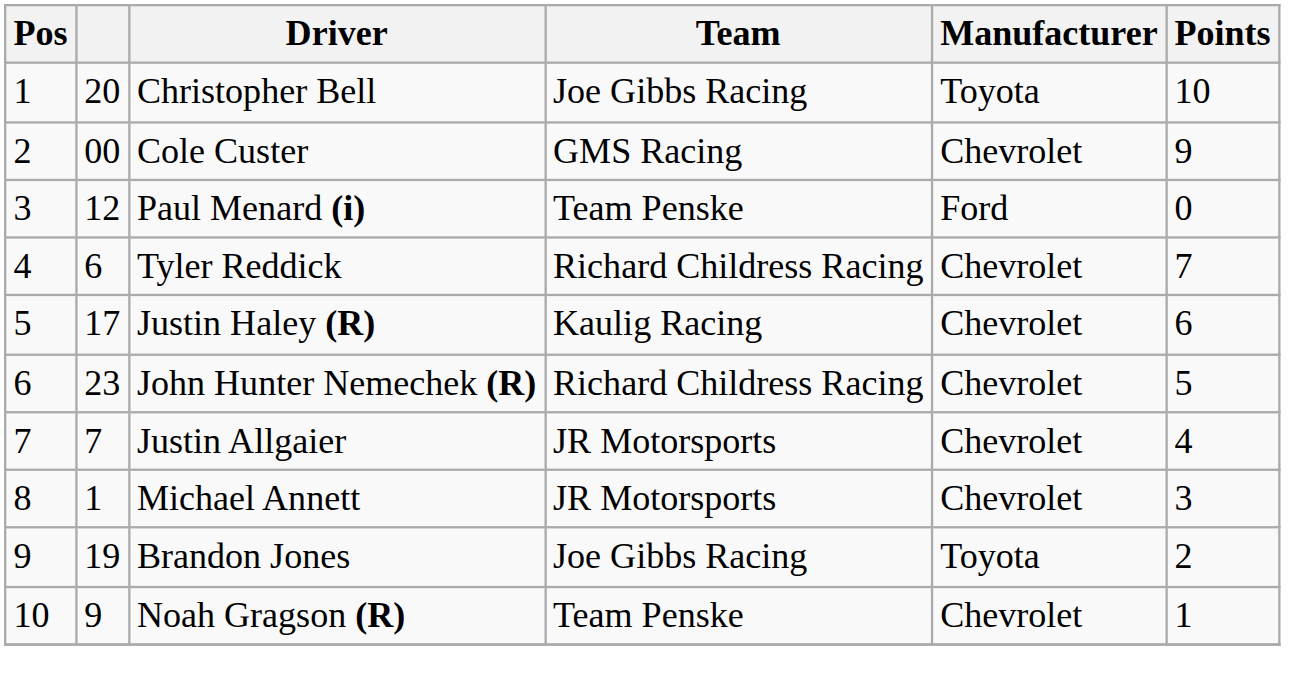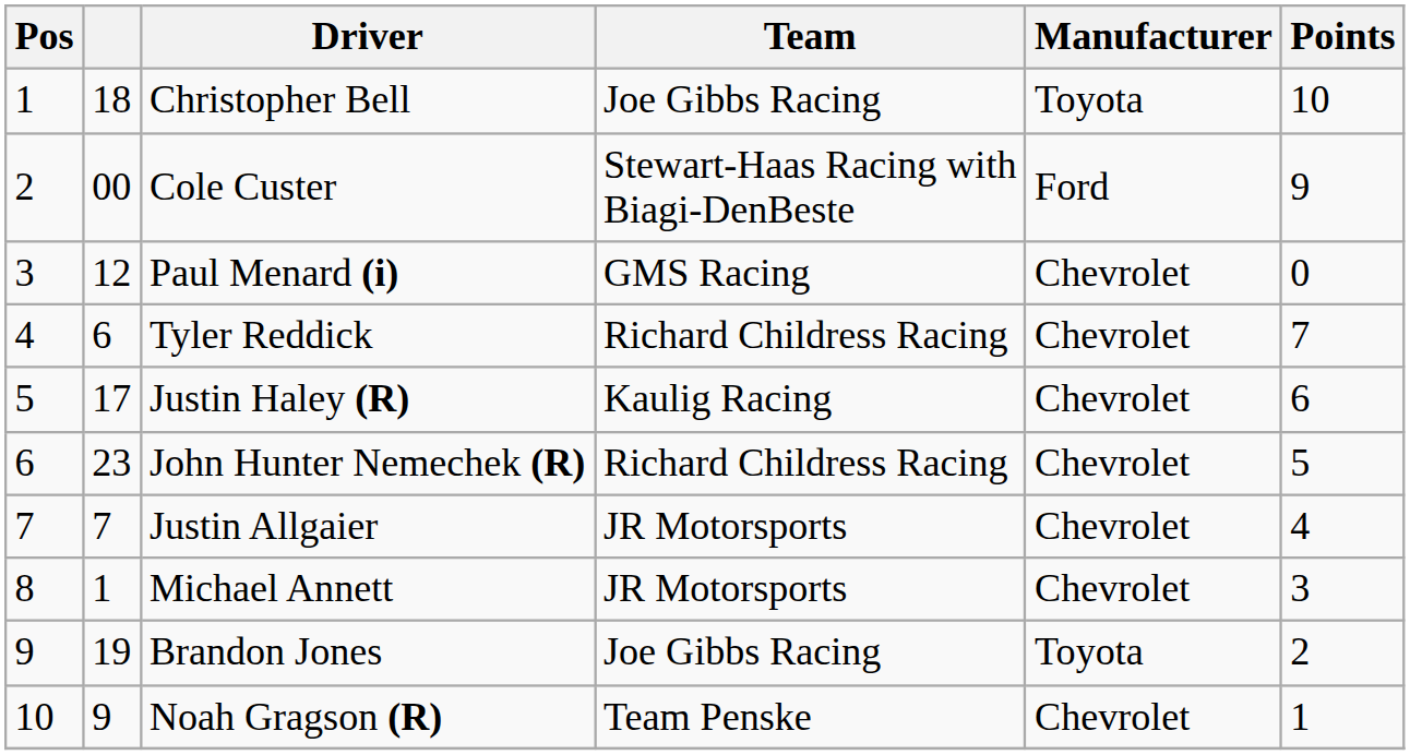 <table class="wikitable" style="font-size:98%">
 <tr>
 <th>Pos</th>
 <th></th>
 <th>Driver</th>
 <th>Team</th>
 <th>Manufacturer</th>
 <th>Points</th>
 </tr>
 <tr>
 <td>1</td>
-<td>20</td>
+<td>18</td>
 <td>Christopher Bell</td>
 <td>Joe Gibbs Racing</td>
 <td>Toyota</td>
 <td>10</td>
 </tr>
 <tr>
 <td>2</td>
 <td>00</td>
 <td>Cole Custer</td>
-<td>GMS Racing</td>
-<td>Chevrolet</td>
+<td>Stewart-Haas Racing with<br>Biagi-DenBeste</td>
+<td>Ford</td>
 <td>9</td>
 </tr>
 <tr>
 <td>3</td>
 <td>12</td>
 <td>Paul Menard <strong>(i)</strong></td>
-<td>Team Penske</td>
-<td>Ford</td>
+<td>GMS Racing</td>
+<td>Chevrolet</td>
 <td>0</td>
 </tr>
 <tr>
 <td>4</td>
 <td>6</td>
 <td>Tyler Reddick</td>
 <td>Richard Childress Racing</td>
 <td>Chevrolet</td>
 <td>7</td>
 </tr>
 <tr>
 <td>5</td>
 <td>17</td>
 <td>Justin Haley <strong>(R)</strong></td>
 <td>Kaulig Racing</td>
 <td>Chevrolet</td>
 <td>6</td>
 </tr>
 <tr>
 <td>6</td>
 <td>23</td>
 <td>John Hunter Nemechek <strong>(R)</strong></td>
 <td>Richard Childress Racing</td>
 <td>Chevrolet</td>
 <td>5</td>
 </tr>
 <tr>
 <td>7</td>
 <td>7</td>
 <td>Justin Allgaier</td>
 <td>JR Motorsports</td>
 <td>Chevrolet</td>
 <td>4</td>
 </tr>
 <tr>
 <td>8</td>
 <td>1</td>
 <td>Michael Annett</td>
 <td>JR Motorsports</td>
 <td>Chevrolet</td>
 <td>3</td>
 </tr>
 <tr>
 <td>9</td>
 <td>19</td>
 <td>Brandon Jones</td>
 <td>Joe Gibbs Racing</td>
 <td>Toyota</td>
 <td>2</td>
 </tr>
 <tr>
 <td>10</td>
 <td>9</td>
 <td>Noah Gragson <strong>(R)</strong></td>
 <td>Team Penske</td>
 <td>Chevrolet</td>
 <td>1</td>
 </tr>
 <tr>
 </tr>
 </table>
